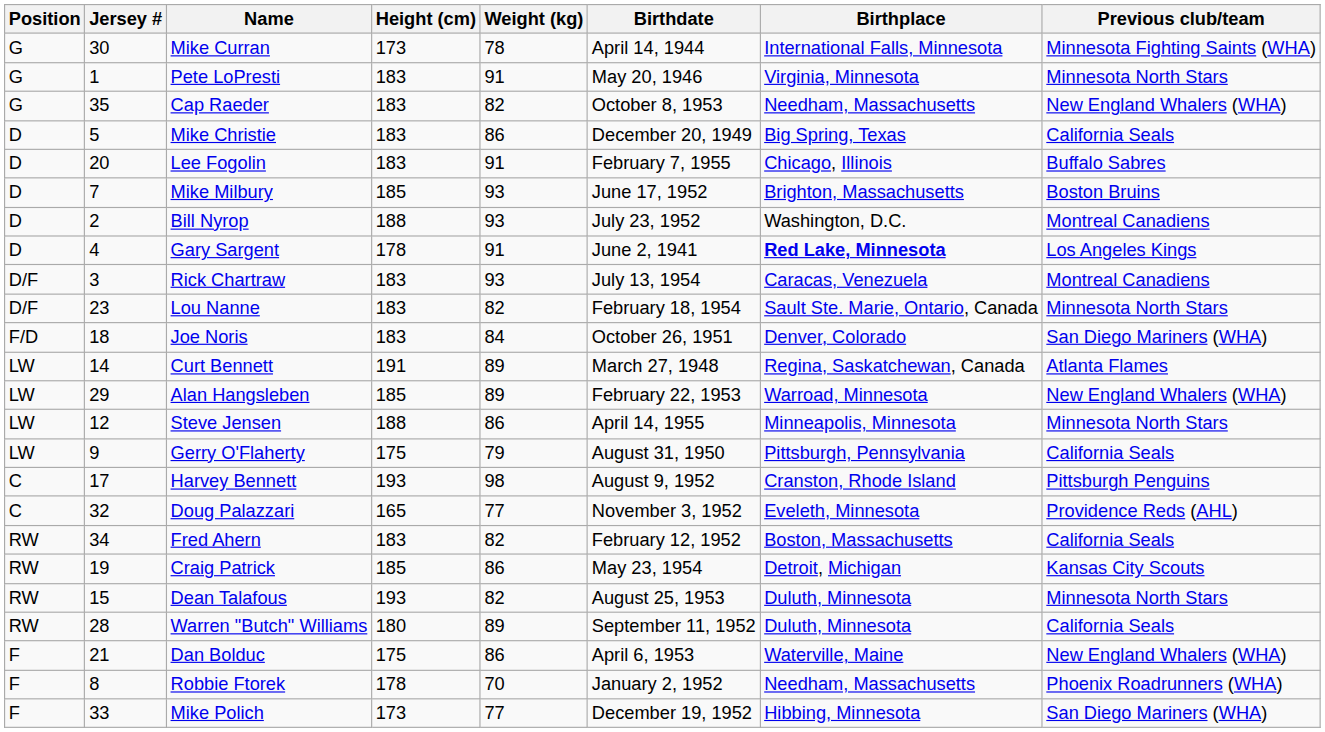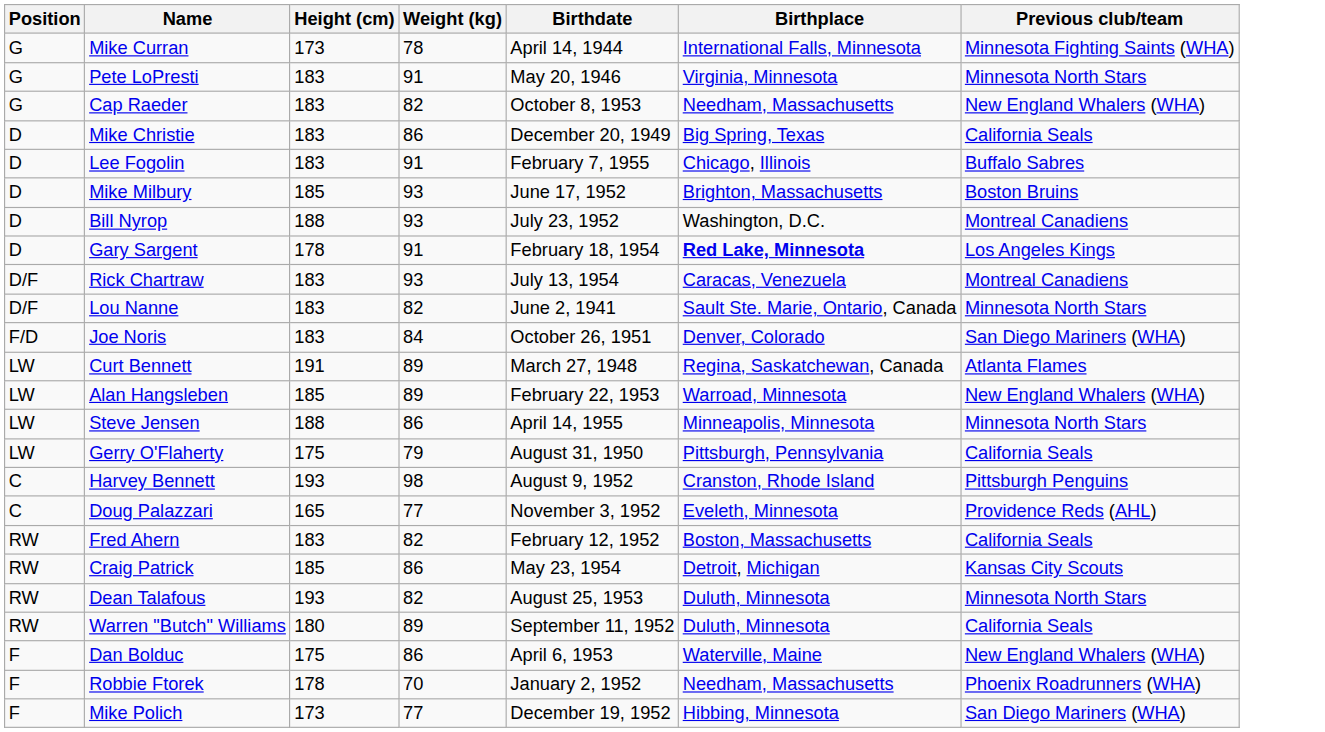 <table class="wikitable sortable">
 <tr>
 <th>Position</th>
-<th>Jersey #</th>
 <th>Name</th>
 <th>Height (cm)</th>
 <th>Weight (kg)</th>
 <th>Birthdate</th>
 <th>Birthplace</th>
 <th>Previous club/team</th>
 </tr>
 <tr>
 <td>G</td>
-<td>30</td>
 <td><a href='#'>Mike Curran</a></td>
 <td>173</td>
 <td>78</td>
 <td>April 14, 1944</td>
 <td><a href='#'>International Falls, Minnesota</a></td>
 <td><a href='#'>Minnesota Fighting Saints</a> (<a href='#'>WHA</a>)</td>
 </tr>
 <tr>
 <td>G</td>
-<td>1</td>
 <td><a href='#'>Pete LoPresti</a></td>
 <td>183</td>
 <td>91</td>
 <td>May 20, 1946</td>
 <td><a href='#'>Virginia, Minnesota</a></td>
 <td><a href='#'>Minnesota North Stars</a></td>
 </tr>
 <tr>
 <td>G</td>
-<td>35</td>
 <td><a href='#'>Cap Raeder</a></td>
 <td>183</td>
 <td>82</td>
 <td>October 8, 1953</td>
 <td><a href='#'>Needham, Massachusetts</a></td>
 <td><a href='#'>New England Whalers</a> (<a href='#'>WHA</a>)</td>
 </tr>
 <tr>
 <td>D</td>
-<td>5</td>
 <td><a href='#'>Mike Christie</a></td>
 <td>183</td>
 <td>86</td>
 <td>December 20, 1949</td>
 <td><a href='#'>Big Spring, Texas</a></td>
 <td><a href='#'>California Seals</a></td>
 </tr>
 <tr>
 <td>D</td>
-<td>20</td>
 <td><a href='#'>Lee Fogolin</a></td>
 <td>183</td>
 <td>91</td>
 <td>February 7, 1955</td>
 <td><a href='#'>Chicago</a>, <a href='#'>Illinois</a></td>
 <td><a href='#'>Buffalo Sabres</a></td>
 </tr>
 <tr>
 <td>D</td>
-<td>7</td>
 <td><a href='#'>Mike Milbury</a></td>
 <td>185</td>
 <td>93</td>
 <td>June 17, 1952</td>
 <td><a href='#'>Brighton, Massachusetts</a></td>
 <td><a href='#'>Boston Bruins</a></td>
 </tr>
 <tr>
 <td>D</td>
-<td>2</td>
 <td><a href='#'>Bill Nyrop</a></td>
 <td>188</td>
 <td>93</td>
 <td>July 23, 1952</td>
 <td>Washington, D.C.</td>
 <td><a href='#'>Montreal Canadiens</a></td>
 </tr>
 <tr>
 <td>D</td>
-<td>4</td>
 <td><a href='#'>Gary Sargent</a></td>
 <td>178</td>
 <td>91</td>
-<td>June 2, 1941</td>
+<td>February 18, 1954</td>
 <td><strong><a href='#'>Red Lake, Minnesota</a></strong></td>
 <td><a href='#'>Los Angeles Kings</a></td>
 </tr>
 <tr>
 <td>D/F</td>
-<td>3</td>
 <td><a href='#'>Rick Chartraw</a></td>
 <td>183</td>
 <td>93</td>
 <td>July 13, 1954</td>
 <td><a href='#'>Caracas, Venezuela</a></td>
 <td><a href='#'>Montreal Canadiens</a></td>
 </tr>
 <tr>
 <td>D/F</td>
-<td>23</td>
 <td><a href='#'>Lou Nanne</a></td>
 <td>183</td>
 <td>82</td>
-<td>February 18, 1954</td>
+<td>June 2, 1941</td>
 <td><a href='#'>Sault Ste. Marie, Ontario</a>, Canada</td>
 <td><a href='#'>Minnesota North Stars</a></td>
 </tr>
 <tr>
 <td>F/D</td>
-<td>18</td>
 <td><a href='#'>Joe Noris</a></td>
 <td>183</td>
 <td>84</td>
 <td>October 26, 1951</td>
 <td><a href='#'>Denver, Colorado</a></td>
 <td><a href='#'>San Diego Mariners</a> (<a href='#'>WHA</a>)</td>
 </tr>
 <tr>
 <td>LW</td>
-<td>14</td>
 <td><a href='#'>Curt Bennett</a></td>
 <td>191</td>
 <td>89</td>
 <td>March 27, 1948</td>
 <td><a href='#'>Regina, Saskatchewan</a>, Canada</td>
 <td><a href='#'>Atlanta Flames</a></td>
 </tr>
 <tr>
 <td>LW</td>
-<td>29</td>
 <td><a href='#'>Alan Hangsleben</a></td>
 <td>185</td>
 <td>89</td>
 <td>February 22, 1953</td>
 <td><a href='#'>Warroad, Minnesota</a></td>
 <td><a href='#'>New England Whalers</a> (<a href='#'>WHA</a>)</td>
 </tr>
 <tr>
 <td>LW</td>
-<td>12</td>
 <td><a href='#'>Steve Jensen</a></td>
 <td>188</td>
 <td>86</td>
 <td>April 14, 1955</td>
 <td><a href='#'>Minneapolis, Minnesota</a></td>
 <td><a href='#'>Minnesota North Stars</a></td>
 </tr>
 <tr>
 <td>LW</td>
-<td>9</td>
 <td><a href='#'>Gerry O'Flaherty</a></td>
 <td>175</td>
 <td>79</td>
 <td>August 31, 1950</td>
 <td><a href='#'>Pittsburgh, Pennsylvania</a></td>
 <td><a href='#'>California Seals</a></td>
 </tr>
 <tr>
 <td>C</td>
-<td>17</td>
 <td><a href='#'>Harvey Bennett</a></td>
 <td>193</td>
 <td>98</td>
 <td>August 9, 1952</td>
 <td><a href='#'>Cranston, Rhode Island</a></td>
 <td><a href='#'>Pittsburgh Penguins</a></td>
 </tr>
 <tr>
 <td>C</td>
-<td>32</td>
 <td><a href='#'>Doug Palazzari</a></td>
 <td>165</td>
 <td>77</td>
 <td>November 3, 1952</td>
 <td><a href='#'>Eveleth, Minnesota</a></td>
 <td><a href='#'>Providence Reds</a> (<a href='#'>AHL</a>)</td>
 </tr>
 <tr>
 <td>RW</td>
-<td>34</td>
 <td><a href='#'>Fred Ahern</a></td>
 <td>183</td>
 <td>82</td>
 <td>February 12, 1952</td>
 <td><a href='#'>Boston, Massachusetts</a></td>
 <td><a href='#'>California Seals</a></td>
 </tr>
 <tr>
 <td>RW</td>
-<td>19</td>
 <td><a href='#'>Craig Patrick</a></td>
 <td>185</td>
 <td>86</td>
 <td>May 23, 1954</td>
 <td><a href='#'>Detroit</a>, <a href='#'>Michigan</a></td>
 <td><a href='#'>Kansas City Scouts</a></td>
 </tr>
 <tr>
 <td>RW</td>
-<td>15</td>
 <td><a href='#'>Dean Talafous</a></td>
 <td>193</td>
 <td>82</td>
 <td>August 25, 1953</td>
 <td><a href='#'>Duluth, Minnesota</a></td>
 <td><a href='#'>Minnesota North Stars</a></td>
 </tr>
 <tr>
 <td>RW</td>
-<td>28</td>
 <td><a href='#'>Warren "Butch" Williams</a></td>
 <td>180</td>
 <td>89</td>
 <td>September 11, 1952</td>
 <td><a href='#'>Duluth, Minnesota</a></td>
 <td><a href='#'>California Seals</a></td>
 </tr>
 <tr>
 <td>F</td>
-<td>21</td>
 <td><a href='#'>Dan Bolduc</a></td>
 <td>175</td>
 <td>86</td>
 <td>April 6, 1953</td>
 <td><a href='#'>Waterville, Maine</a></td>
 <td><a href='#'>New England Whalers</a> (<a href='#'>WHA</a>)</td>
 </tr>
 <tr>
 <td>F</td>
-<td>8</td>
 <td><a href='#'>Robbie Ftorek</a></td>
 <td>178</td>
 <td>70</td>
 <td>January 2, 1952</td>
 <td><a href='#'>Needham, Massachusetts</a></td>
 <td><a href='#'>Phoenix Roadrunners</a> (<a href='#'>WHA</a>)</td>
 </tr>
 <tr>
 <td>F</td>
-<td>33</td>
 <td><a href='#'>Mike Polich</a></td>
 <td>173</td>
 <td>77</td>
 <td>December 19, 1952</td>
 <td><a href='#'>Hibbing, Minnesota</a></td>
 <td><a href='#'>San Diego Mariners</a> (<a href='#'>WHA</a>)</td>
 </tr>
 </table>
